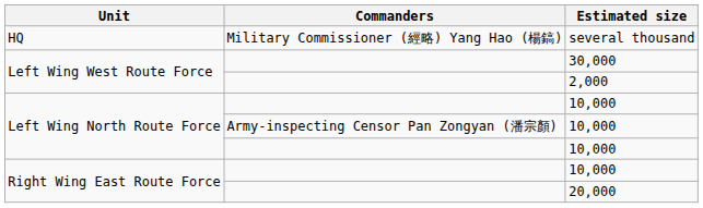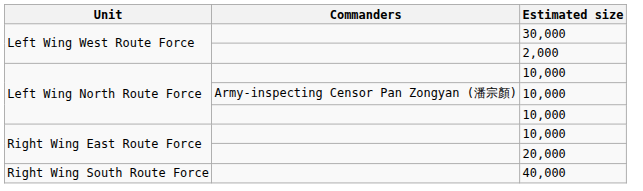 <table class="wikitable">
 <tr>
 <th>Unit</th>
 <th>Commanders</th>
 <th>Estimated size</th>
-</tr>
-<tr>
-<td>HQ</td>
-<td>Military Commissioner (經略) Yang Hao (楊鎬)</td>
-<td>several thousand</td>
 </tr>
 <tr>
 <td rowspan="2">Left Wing West Route Force</td>
 <td></td>
 <td>30,000</td>
 </tr>
 <tr>
 <td></td>
 <td>2,000</td>
 </tr>
 <tr>
 <td rowspan="3">Left Wing North Route Force</td>
 <td></td>
 <td>10,000</td>
 </tr>
 <tr>
 <td>Army-inspecting Censor Pan Zongyan (潘宗顏)</td>
 <td>10,000</td>
 </tr>
 <tr>
 <td></td>
 <td>10,000</td>
 </tr>
 <tr>
 <td rowspan="2">Right Wing East Route Force</td>
 <td></td>
 <td>10,000</td>
 </tr>
 <tr>
 <td></td>
 <td>20,000</td>
 </tr>
+<tr>
+<td>Right Wing South Route Force</td>
+<td></td>
+<td>40,000</td>
+</tr>
 </table>
